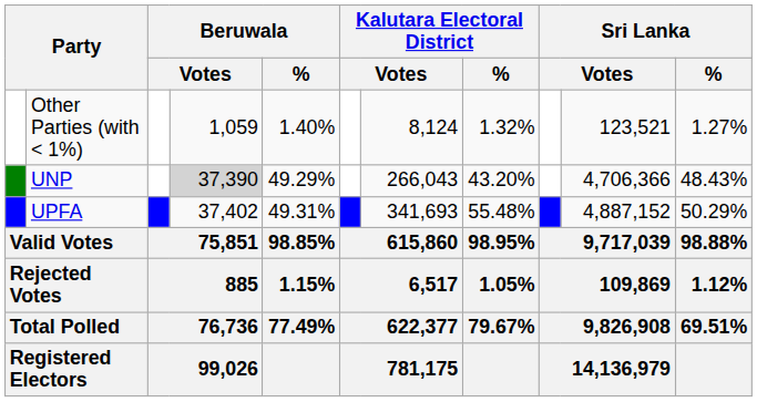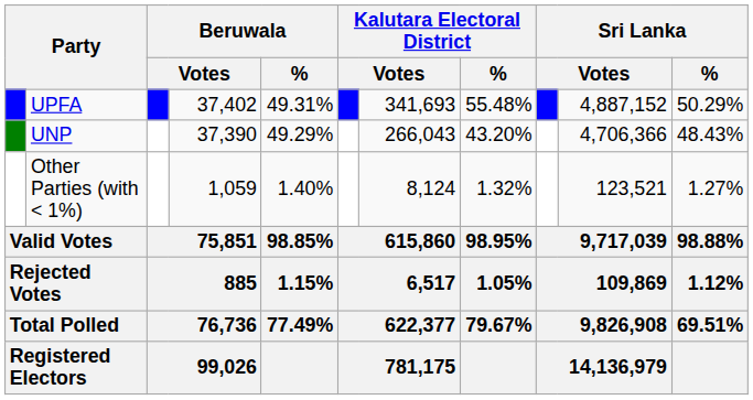 <table class="wikitable">
 <tr>
 <th colspan="2" width="144px"rowspan="2">Party</th>
 <th colspan="3" width="216px">Beruwala</th>
 <th colspan="3" width="216px"><a href='#'>Kalutara Electoral District</a></th>
 <th colspan="3" width="216px">Sri Lanka</th>
 </tr>
 <tr>
 <th colspan="2" width="144px">Votes</th>
 <th>%</th>
 <th colspan="2" width="144px">Votes</th>
 <th>%</th>
 <th colspan="2" width="144px">Votes</th>
 <th>%</th>
 </tr>
 <tr>
+<td style="background-color:blue;" width="10px"></td>
+<td style="text-align:left;"><a href='#'>UPFA</a></td>
+<td style="background-color:blue;" width="10px"></td>
+<td style="text-align:right;">37,402</td>
+<td style="text-align:right;">49.31%</td>
+<td style="background-color:blue;" width="10px"></td>
+<td style="text-align:right;">341,693</td>
+<td style="text-align:right;">55.48%</td>
+<td style="background-color:blue;" width="10px"></td>
+<td style="text-align:right;">4,887,152</td>
+<td style="text-align:right;">50.29%</td>
+</tr>
+<tr>
+<td style="background-color:green;" width="10px"></td>
+<td style="text-align:left;"><a href='#'>UNP</a></td>
+<td style="background-color:white;" width="10px"></td>
+<td style="text-align:right;">37,390</td>
+<td style="text-align:right;">49.29%</td>
+<td style="background-color:white;" width="10px"></td>
+<td style="text-align:right;">266,043</td>
+<td style="text-align:right;">43.20%</td>
+<td style="background-color:white;" width="10px"></td>
+<td style="text-align:right;">4,706,366</td>
+<td style="text-align:right;">48.43%</td>
+</tr>
+<tr>
 <td style="background-color:white;" width="10px"></td>
 <td style="text-align:left;">Other Parties (with < 1%)</td>
 <td style="background-color:white;" width="10px"></td>
 <td style="text-align:right;">1,059</td>
 <td style="text-align:right;">1.40%</td>
 <td style="background-color:white;" width="10px"></td>
 <td style="text-align:right;">8,124</td>
 <td style="text-align:right;">1.32%</td>
 <td style="background-color:white;" width="10px"></td>
 <td style="text-align:right;">123,521</td>
 <td style="text-align:right;">1.27%</td>
-</tr>
-<tr>
-<td style="background-color:green;" width="10px"></td>
-<td style="text-align:left;"><a href='#'>UNP</a></td>
-<td style="background-color:white;" width="10px"></td>
-<td style="background: lightgrey; text-align:right;">37,390</td>
-<td style="text-align:right;">49.29%</td>
-<td style="background-color:white;" width="10px"></td>
-<td style="text-align:right;">266,043</td>
-<td style="text-align:right;">43.20%</td>
-<td style="background-color:white;" width="10px"></td>
-<td style="text-align:right;">4,706,366</td>
-<td style="text-align:right;">48.43%</td>
-</tr>
-<tr>
-<td style="background-color:blue;" width="10px"></td>
-<td style="text-align:left;"><a href='#'>UPFA</a></td>
-<td style="background-color:blue;" width="10px"></td>
-<td style="text-align:right;">37,402</td>
-<td style="text-align:right;">49.31%</td>
-<td style="background-color:blue;" width="10px"></td>
-<td style="text-align:right;">341,693</td>
-<td style="text-align:right;">55.48%</td>
-<td style="background-color:blue;" width="10px"></td>
-<td style="text-align:right;">4,887,152</td>
-<td style="text-align:right;">50.29%</td>
 </tr>
 <tr>
 <th colspan="2" width="144px"style="text-align:left;">Valid Votes</th>
 <th style="text-align:right;"colspan="2" width="144px">75,851</th>
 <th style="text-align:right;">98.85%</th>
 <th style="text-align:right;"colspan="2" width="144px">615,860</th>
 <th style="text-align:right;">98.95%</th>
 <th style="text-align:right;"colspan="2" width="144px">9,717,039</th>
 <th style="text-align:right;">98.88%</th>
 </tr>
 <tr>
 <th colspan="2" width="144px"style="text-align:left;">Rejected Votes</th>
 <th style="text-align:right;"colspan="2" width="144px">885</th>
 <th style="text-align:right;">1.15%</th>
 <th style="text-align:right;"colspan="2" width="144px">6,517</th>
 <th style="text-align:right;">1.05%</th>
 <th style="text-align:right;"colspan="2" width="144px">109,869</th>
 <th style="text-align:right;">1.12%</th>
 </tr>
 <tr>
 <th colspan="2" width="144px"style="text-align:left;">Total Polled</th>
 <th style="text-align:right;"colspan="2" width="144px">76,736</th>
 <th style="text-align:right;">77.49%</th>
 <th style="text-align:right;"colspan="2" width="144px">622,377</th>
 <th style="text-align:right;">79.67%</th>
 <th style="text-align:right;"colspan="2" width="144px">9,826,908</th>
 <th style="text-align:right;">69.51%</th>
 </tr>
 <tr>
 <th colspan="2" width="144px"style="text-align:left;">Registered Electors</th>
 <th style="text-align:right;"colspan="2" width="144px">99,026</th>
 <th></th>
 <th style="text-align:right;"colspan="2" width="144px">781,175</th>
 <th></th>
 <th style="text-align:right;"colspan="2" width="144px">14,136,979</th>
 <th></th>
 </tr>
 </table>
